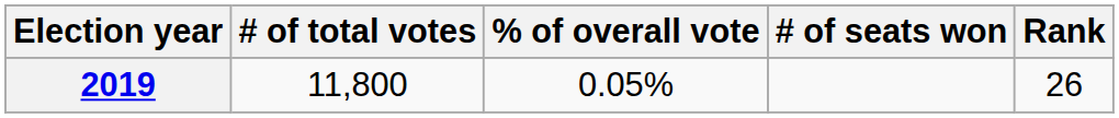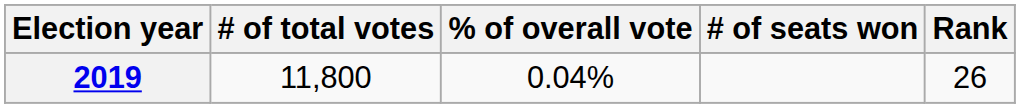 <table class="wikitable">
 <tr>
 <th>Election year</th>
 <th># of total votes</th>
 <th>% of overall vote</th>
 <th># of seats won</th>
 <th>Rank</th>
 </tr>
 <tr>
 <th><a href='#'>2019</a></th>
 <td style="text-align:center;">11,800</td>
-<td style="text-align:center;">0.05%</td>
+<td style="text-align:center;">0.04%</td>
 <td style="text-align:center;"></td>
 <td style="text-align:center;">26</td>
 </tr>
 </table>
